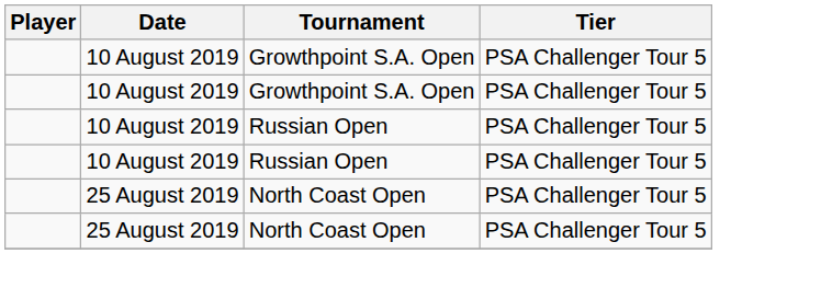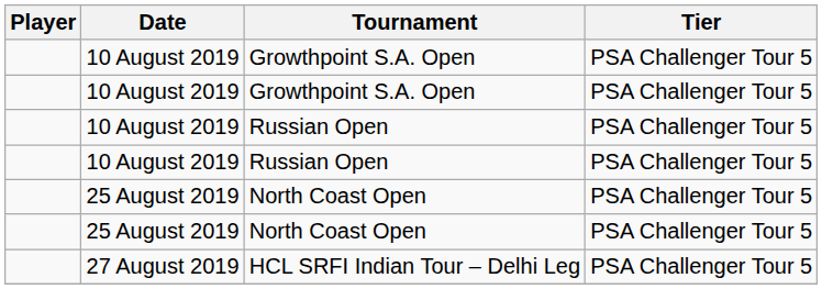 <table class="wikitable sortable">
 <tr>
 <th>Player</th>
 <th>Date</th>
 <th>Tournament</th>
 <th>Tier</th>
 </tr>
 <tr>
 <td></td>
 <td>10 August 2019</td>
 <td>Growthpoint S.A. Open</td>
 <td>PSA Challenger Tour 5</td>
 </tr>
 <tr>
 <td></td>
 <td>10 August 2019</td>
 <td>Growthpoint S.A. Open</td>
 <td>PSA Challenger Tour 5</td>
 </tr>
 <tr>
 <td></td>
 <td>10 August 2019</td>
 <td>Russian Open</td>
 <td>PSA Challenger Tour 5</td>
 </tr>
 <tr>
 <td></td>
 <td>10 August 2019</td>
 <td>Russian Open</td>
 <td>PSA Challenger Tour 5</td>
 </tr>
 <tr>
 <td></td>
 <td>25 August 2019</td>
 <td>North Coast Open</td>
 <td>PSA Challenger Tour 5</td>
 </tr>
 <tr>
 <td></td>
 <td>25 August 2019</td>
 <td>North Coast Open</td>
 <td>PSA Challenger Tour 5</td>
 </tr>
 <tr>
+<td></td>
+<td>27 August 2019</td>
+<td>HCL SRFI Indian Tour – Delhi Leg</td>
+<td>PSA Challenger Tour 5</td>
+</tr>
+<tr>
 </tr>
 </table>
